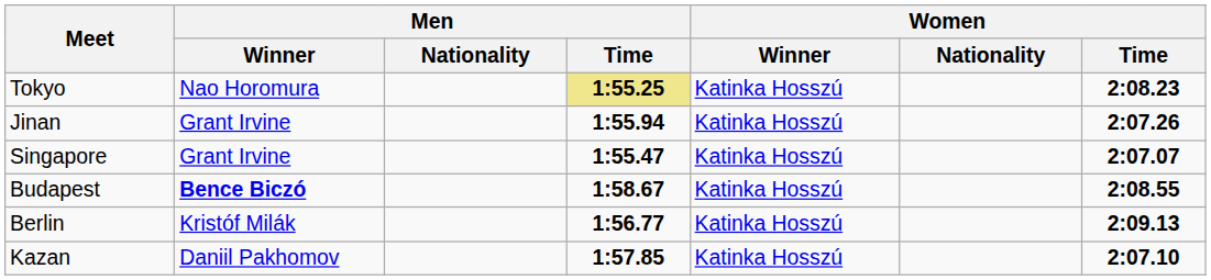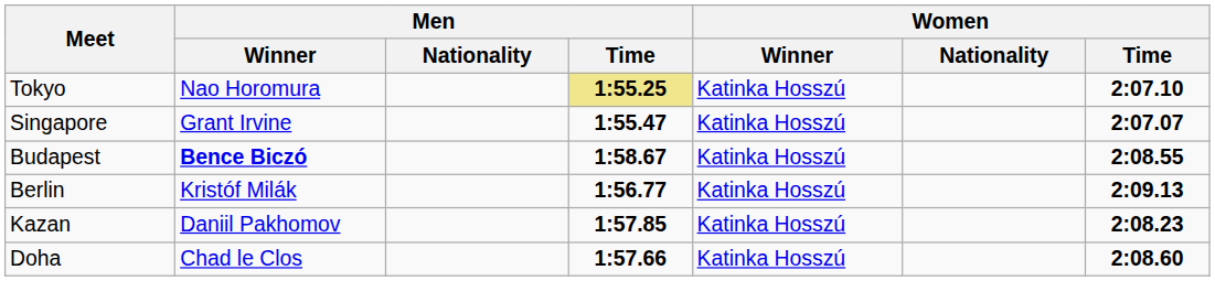 <table class="wikitable">
 <tr>
 <th width=120 rowspan="2">Meet</th>
 <th colspan="3">Men</th>
 <th colspan="3">Women</th>
 </tr>
 <tr>
 <th width=150>Winner</th>
 <th width=130>Nationality</th>
 <th width=85>Time</th>
 <th width=150>Winner</th>
 <th width=130>Nationality</th>
 <th width=85>Time</th>
 </tr>
 <tr>
 <td>Tokyo</td>
 <td><a href='#'>Nao Horomura</a></td>
 <td></td>
 <td align=center style="background: khaki;"><strong>1:55.25</strong></td>
 <td><a href='#'>Katinka Hosszú</a></td>
 <td></td>
-<td align=center><strong>2:08.23</strong></td>
-</tr>
-<tr>
-<td>Jinan</td>
-<td><a href='#'>Grant Irvine</a></td>
-<td></td>
-<td align=center><strong>1:55.94</strong></td>
-<td><a href='#'>Katinka Hosszú</a></td>
-<td></td>
-<td align=center><strong>2:07.26</strong></td>
+<td align=center><strong>2:07.10</strong></td>
 </tr>
 <tr>
 <td>Singapore</td>
 <td><a href='#'>Grant Irvine</a></td>
 <td></td>
 <td align=center><strong>1:55.47</strong></td>
 <td><a href='#'>Katinka Hosszú</a></td>
 <td></td>
 <td align=center><strong>2:07.07</strong></td>
 </tr>
 <tr>
 <td>Budapest</td>
 <td><strong><a href='#'>Bence Biczó</a></strong></td>
 <td></td>
 <td align=center><strong>1:58.67</strong></td>
 <td><a href='#'>Katinka Hosszú</a></td>
 <td></td>
 <td align=center><strong>2:08.55</strong></td>
 </tr>
 <tr>
 <td>Berlin</td>
 <td><a href='#'>Kristóf Milák</a></td>
 <td></td>
 <td align=center><strong>1:56.77</strong></td>
 <td><a href='#'>Katinka Hosszú</a></td>
 <td></td>
 <td align=center><strong>2:09.13</strong></td>
 </tr>
 <tr>
 <td>Kazan</td>
 <td><a href='#'>Daniil Pakhomov</a></td>
 <td></td>
 <td align=center><strong>1:57.85</strong></td>
 <td><a href='#'>Katinka Hosszú</a></td>
 <td></td>
-<td align=center><strong>2:07.10</strong></td>
+<td align=center><strong>2:08.23</strong></td>
+</tr>
+<tr>
+<td>Doha</td>
+<td><a href='#'>Chad le Clos</a></td>
+<td></td>
+<td align=center><strong>1:57.66</strong></td>
+<td><a href='#'>Katinka Hosszú</a></td>
+<td></td>
+<td align=center><strong>2:08.60</strong></td>
 </tr>
 </table>
